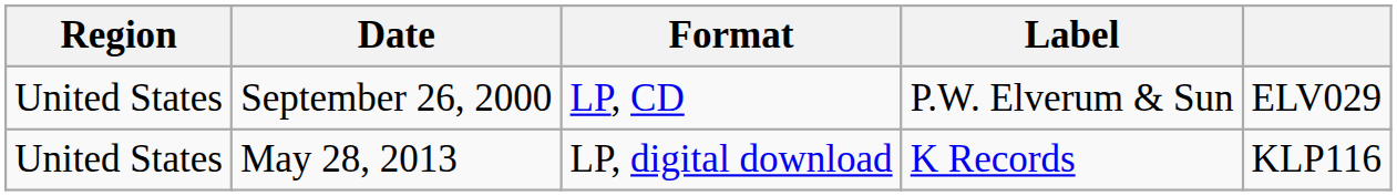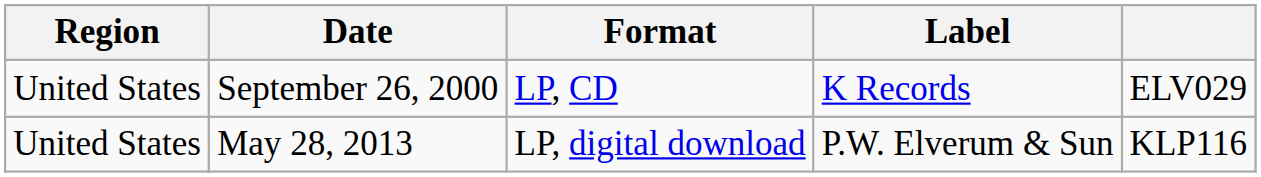 <table class="wikitable plainrowheaders">
 <tr>
 <th scope="col">Region</th>
 <th scope="col">Date</th>
 <th scope="col">Format</th>
 <th scope="col">Label</th>
 <th scope="col"></th>
 </tr>
 <tr>
 <td>United States</td>
 <td>September 26, 2000</td>
 <td><a href='#'>LP</a>, <a href='#'>CD</a></td>
-<td>P.W. Elverum & Sun</td>
+<td><a href='#'>K Records</a></td>
 <td>ELV029</td>
 </tr>
 <tr>
 <td>United States</td>
 <td>May 28, 2013</td>
 <td>LP, <a href='#'>digital download</a></td>
-<td><a href='#'>K Records</a></td>
+<td>P.W. Elverum & Sun</td>
 <td>KLP116</td>
 </tr>
 </table>
